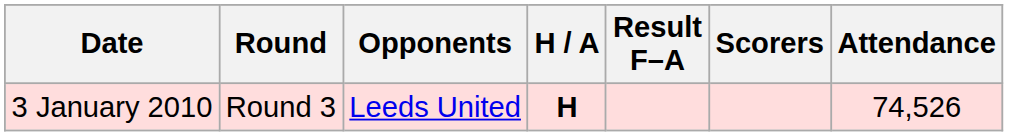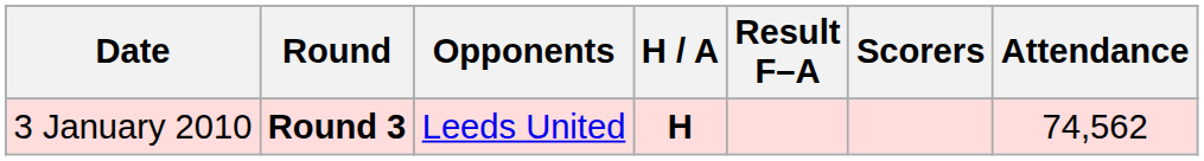 <table class="wikitable" style="text-align:center">
 <tr>
 <th>Date</th>
 <th>Round</th>
 <th>Opponents</th>
 <th>H / A</th>
 <th>Result<br>F–A</th>
 <th>Scorers</th>
 <th>Attendance</th>
 </tr>
 <tr bgcolor="#ffdddd">
 <td>3 January 2010</td>
-<td>Round 3</td>
+<td><strong>Round 3</strong></td>
 <td><a href='#'>Leeds United</a></td>
 <td><strong>H</strong></td>
 <td></td>
 <td></td>
-<td>74,526</td>
+<td>74,562</td>
 </tr>
 </table>
